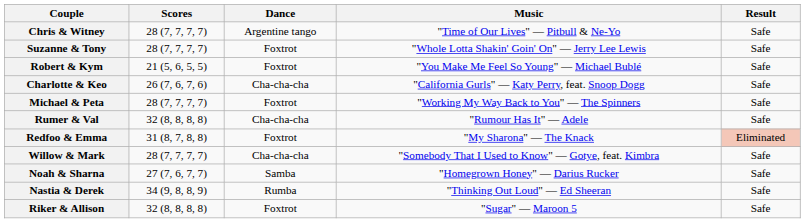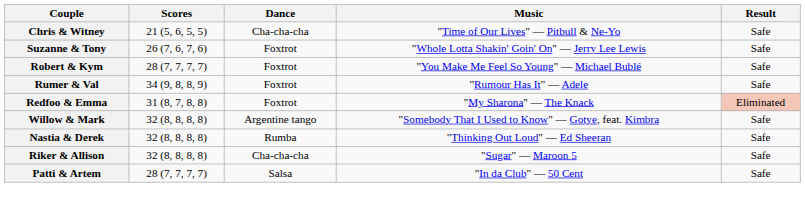 <table class="wikitable sortable" style="text-align:center; width:90%">
 <tr>
 <th scope="col">Couple</th>
 <th scope="col">Scores</th>
 <th scope="col" class="unsortable">Dance</th>
 <th scope="col" class="unsortable">Music</th>
 <th scope="col" class="unsortable">Result</th>
 </tr>
 <tr>
 <th scope="row">Chris & Witney</th>
-<td>28 (7, 7, 7, 7)</td>
-<td>Argentine tango</td>
+<td>21 (5, 6, 5, 5)</td>
+<td>Cha-cha-cha</td>
 <td>"<a href='#'>Time of Our Lives</a>" ― <a href='#'>Pitbull</a> & <a href='#'>Ne-Yo</a></td>
 <td>Safe</td>
 </tr>
 <tr>
 <th scope="row">Suzanne & Tony</th>
-<td>28 (7, 7, 7, 7)</td>
+<td>26 (7, 6, 7, 6)</td>
 <td>Foxtrot</td>
 <td>"<a href='#'>Whole Lotta Shakin' Goin' On</a>" ― <a href='#'>Jerry Lee Lewis</a></td>
 <td>Safe</td>
 </tr>
 <tr>
 <th scope="row">Robert & Kym</th>
-<td>21 (5, 6, 5, 5)</td>
+<td>28 (7, 7, 7, 7)</td>
 <td>Foxtrot</td>
 <td>"<a href='#'>You Make Me Feel So Young</a>" — <a href='#'>Michael Bublé</a></td>
 <td>Safe</td>
 </tr>
 <tr>
-<th scope="row">Charlotte & Keo</th>
-<td>26 (7, 6, 7, 6)</td>
-<td>Cha-cha-cha</td>
-<td>"<a href='#'>California Gurls</a>" — <a href='#'>Katy Perry</a>, feat. <a href='#'>Snoop Dogg</a></td>
-<td>Safe</td>
-</tr>
-<tr>
-<th scope="row">Michael & Peta</th>
-<td>28 (7, 7, 7, 7)</td>
+<th scope="row">Rumer & Val</th>
+<td>34 (9, 8, 8, 9)</td>
 <td>Foxtrot</td>
-<td>"<a href='#'>Working My Way Back to You</a>" — <a href='#'>The Spinners</a></td>
-<td>Safe</td>
-</tr>
-<tr>
-<th scope="row">Rumer & Val</th>
-<td>32 (8, 8, 8, 8)</td>
-<td>Cha-cha-cha</td>
 <td>"<a href='#'>Rumour Has It</a>" — <a href='#'>Adele</a></td>
 <td>Safe</td>
 </tr>
 <tr>
 <th scope="row">Redfoo & Emma</th>
 <td>31 (8, 7, 8, 8)</td>
 <td>Foxtrot</td>
 <td>"<a href='#'>My Sharona</a>" — <a href='#'>The Knack</a></td>
 <td bgcolor=f4c7b8>Eliminated</td>
 </tr>
 <tr>
 <th scope="row">Willow & Mark</th>
-<td>28 (7, 7, 7, 7)</td>
-<td>Cha-cha-cha</td>
+<td>32 (8, 8, 8, 8)</td>
+<td>Argentine tango</td>
 <td>"<a href='#'>Somebody That I Used to Know</a>" — <a href='#'>Gotye</a>, feat. <a href='#'>Kimbra</a></td>
 <td>Safe</td>
 </tr>
 <tr>
-<th scope="row">Noah & Sharna</th>
-<td>27 (7, 6, 7, 7)</td>
-<td>Samba</td>
-<td>"<a href='#'>Homegrown Honey</a>" — <a href='#'>Darius Rucker</a></td>
-<td>Safe</td>
-</tr>
-<tr>
 <th scope="row">Nastia & Derek</th>
-<td>34 (9, 8, 8, 9)</td>
+<td>32 (8, 8, 8, 8)</td>
 <td>Rumba</td>
 <td>"<a href='#'>Thinking Out Loud</a>" — <a href='#'>Ed Sheeran</a></td>
 <td>Safe</td>
 </tr>
 <tr>
 <th scope="row">Riker & Allison</th>
 <td>32 (8, 8, 8, 8)</td>
-<td>Foxtrot</td>
+<td>Cha-cha-cha</td>
 <td>"<a href='#'>Sugar</a>" — <a href='#'>Maroon 5</a></td>
 <td>Safe</td>
 </tr>
+<tr>
+<th scope="row">Patti & Artem</th>
+<td>28 (7, 7, 7, 7)</td>
+<td>Salsa</td>
+<td>"<a href='#'>In da Club</a>" — <a href='#'>50 Cent</a></td>
+<td>Safe</td>
+</tr>
 </table>
